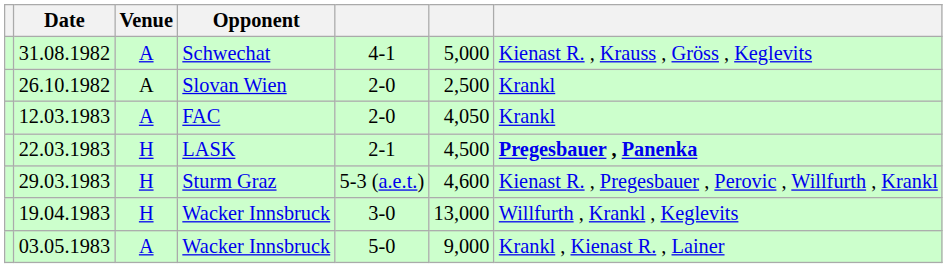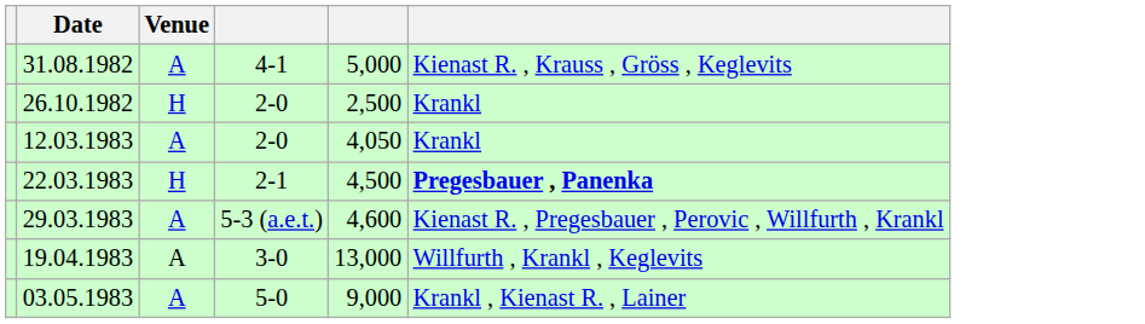 <table class="wikitable" Style="text-align: center">
 <tr>
 <th></th>
 <th>Date</th>
 <th>Venue</th>
-<th>Opponent</th>
 <th></th>
 <th></th>
 <th></th>
 </tr>
 <tr style="background:#cfc">
 <td></td>
 <td>31.08.1982</td>
 <td><a href='#'>A</a></td>
-<td align="left"><a href='#'>Schwechat</a></td>
 <td>4-1</td>
 <td align="right">5,000</td>
 <td align="left"><a href='#'>Kienast R.</a> , <a href='#'>Krauss</a> , <a href='#'>Gröss</a> , <a href='#'>Keglevits</a> </td>
 </tr>
 <tr style="background:#cfc">
 <td></td>
 <td>26.10.1982</td>
-<td>A</td>
-<td align="left"><a href='#'>Slovan Wien</a></td>
+<td><a href='#'>H</a></td>
 <td>2-0</td>
 <td align="right">2,500</td>
 <td align="left"><a href='#'>Krankl</a>  </td>
 </tr>
 <tr style="background:#cfc">
 <td></td>
 <td>12.03.1983</td>
 <td><a href='#'>A</a></td>
-<td align="left"><a href='#'>FAC</a></td>
 <td>2-0</td>
 <td align="right">4,050</td>
 <td align="left"><a href='#'>Krankl</a>  </td>
 </tr>
 <tr style="background:#cfc">
 <td></td>
 <td>22.03.1983</td>
 <td><a href='#'>H</a></td>
-<td align="left"><a href='#'>LASK</a></td>
 <td>2-1</td>
 <td align="right">4,500</td>
 <td align="left"><strong><a href='#'>Pregesbauer</a> , <a href='#'>Panenka</a> </strong></td>
 </tr>
 <tr style="background:#cfc">
 <td></td>
 <td>29.03.1983</td>
-<td><a href='#'>H</a></td>
-<td align="left"><a href='#'>Sturm Graz</a></td>
+<td><a href='#'>A</a></td>
 <td>5-3 (<a href='#'>a.e.t.</a>)</td>
 <td align="right">4,600</td>
 <td align="left"><a href='#'>Kienast R.</a> , <a href='#'>Pregesbauer</a> , <a href='#'>Perovic</a> , <a href='#'>Willfurth</a> , <a href='#'>Krankl</a> </td>
 </tr>
 <tr style="background:#cfc">
 <td></td>
 <td>19.04.1983</td>
-<td><a href='#'>H</a></td>
-<td align="left"><a href='#'>Wacker Innsbruck</a></td>
+<td>A</td>
 <td>3-0</td>
 <td align="right">13,000</td>
 <td align="left"><a href='#'>Willfurth</a> , <a href='#'>Krankl</a> , <a href='#'>Keglevits</a> </td>
 </tr>
 <tr style="background:#cfc">
 <td></td>
 <td>03.05.1983</td>
 <td><a href='#'>A</a></td>
-<td align="left"><a href='#'>Wacker Innsbruck</a></td>
 <td>5-0</td>
 <td align="right">9,000</td>
 <td align="left"><a href='#'>Krankl</a>   , <a href='#'>Kienast R.</a> , <a href='#'>Lainer</a> </td>
 </tr>
 </table>
